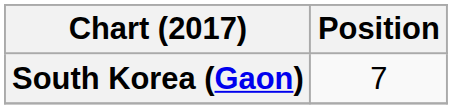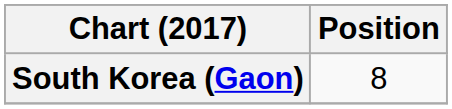 <table class="wikitable plainrowheaders">
 <tr>
 <th>Chart (2017)</th>
 <th>Position</th>
 </tr>
 <tr>
 <th scope="row">South Korea (<a href='#'>Gaon</a>)</th>
-<td align="center">7</td>
+<td align="center">8</td>
 </tr>
 <tr>
 </tr>
 </table>
